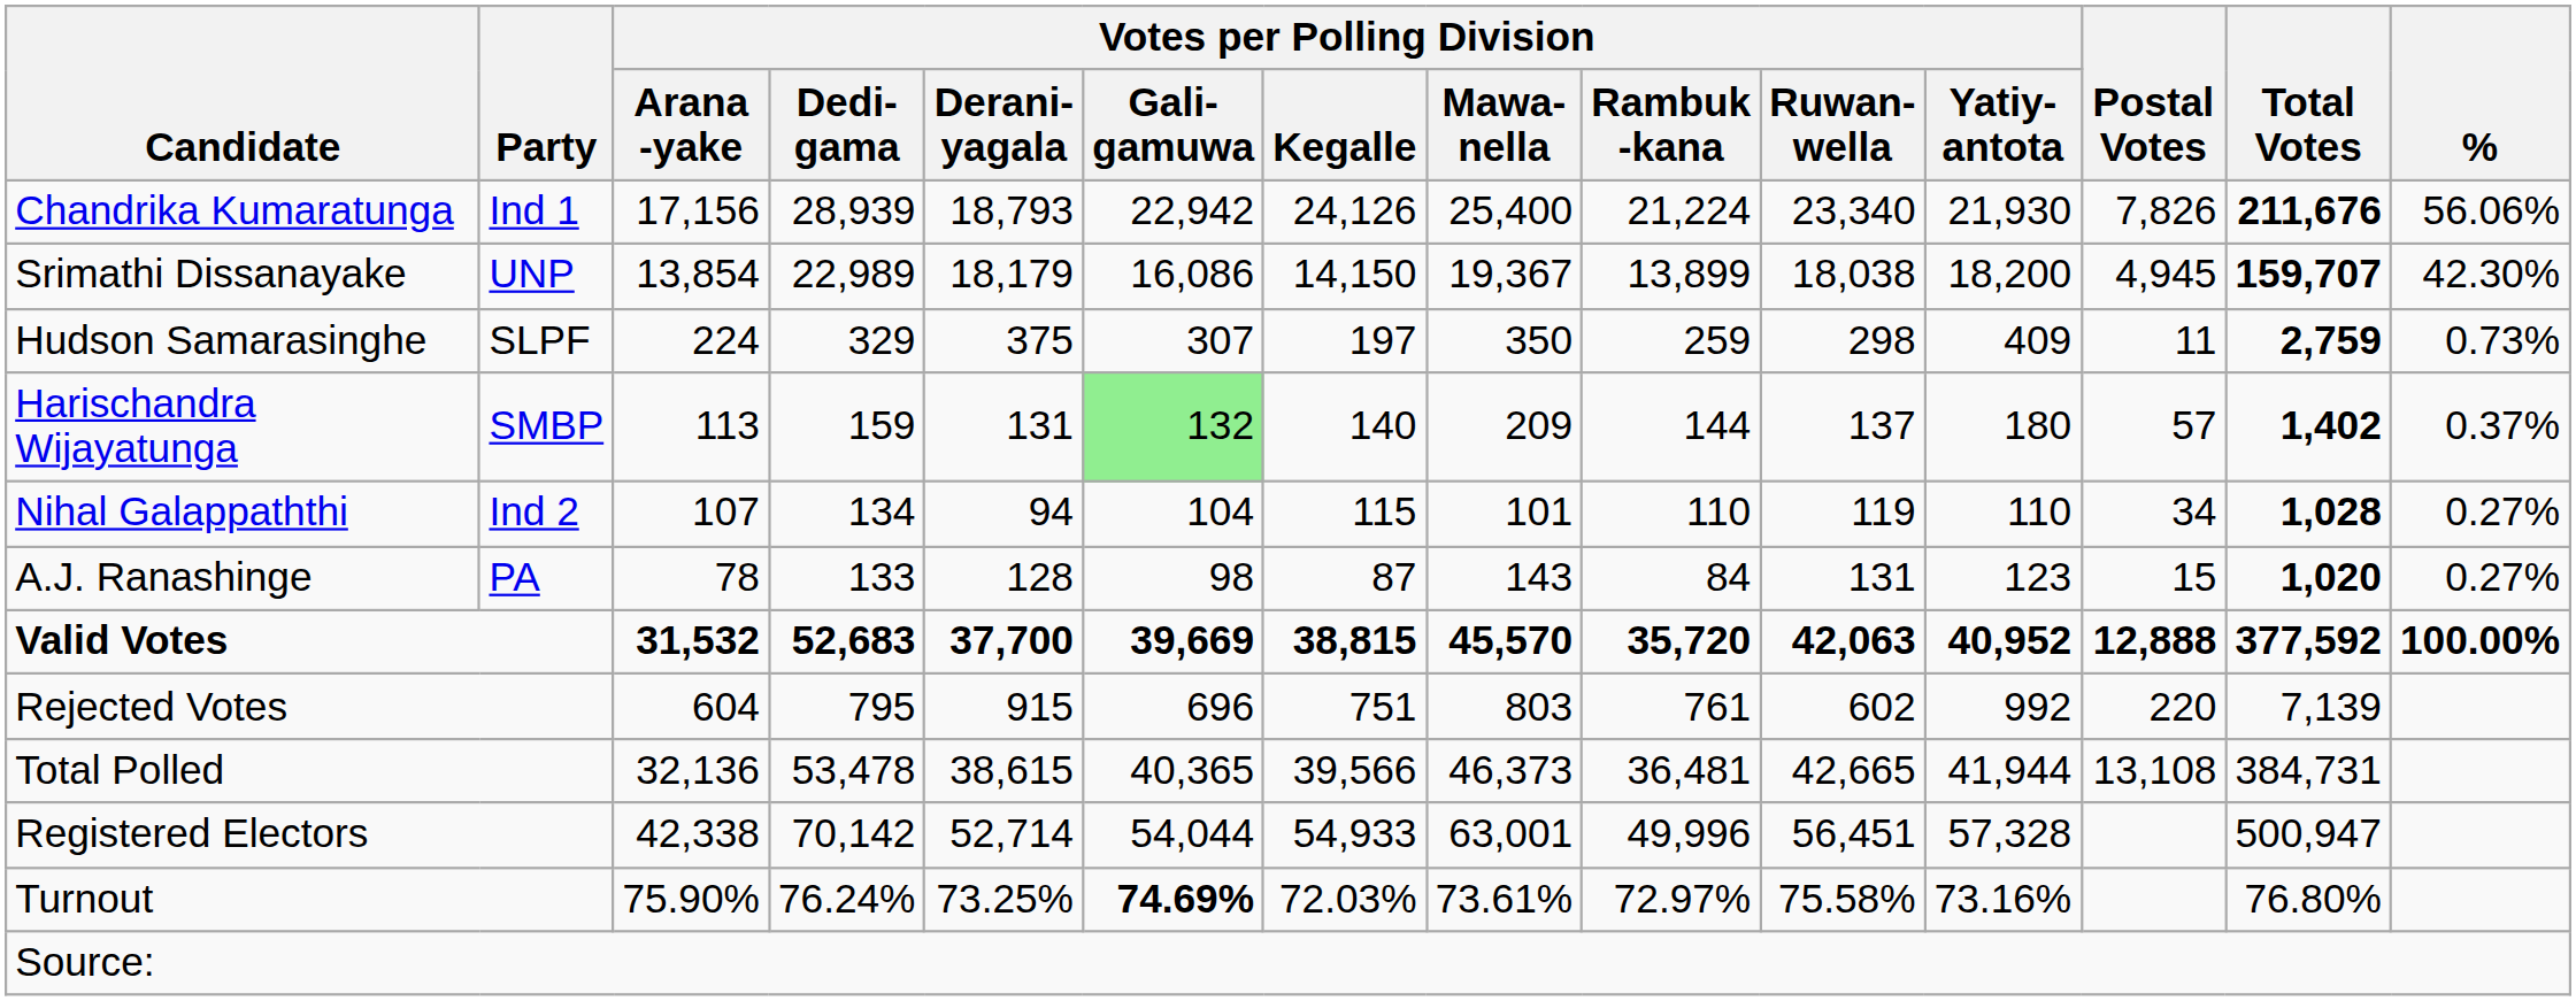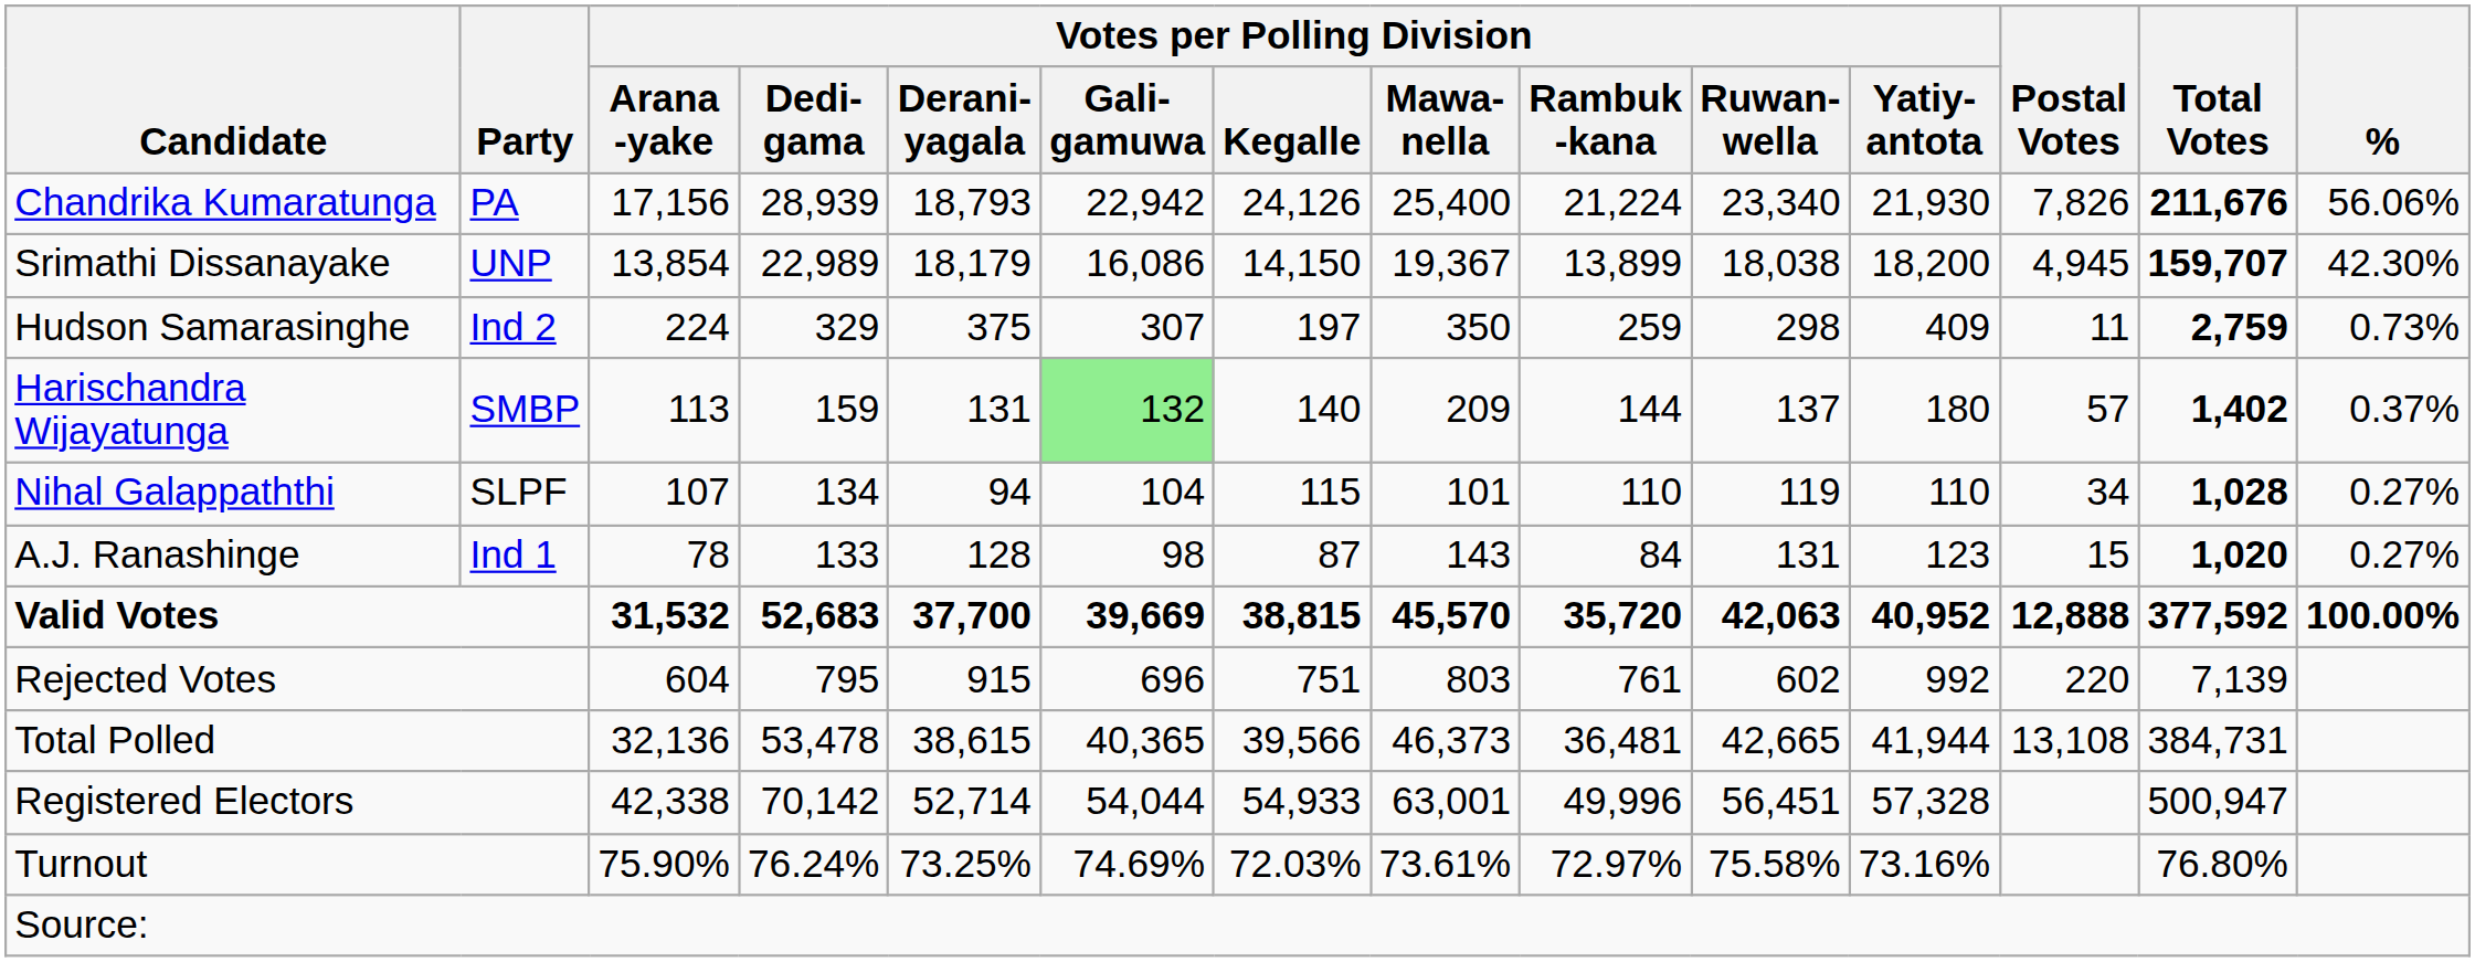 <table class="wikitable" border="1" style="text-align:right;">
 <tr>
 <th align=left valign=bottom rowspan=2 width="180">Candidate</th>
 <th align=left valign=bottom rowspan=2 width="40">Party</th>
 <th colspan=9>Votes per Polling Division</th>
 <th align=center valign=bottom rowspan=2 width="50">Postal<br>Votes</th>
 <th align=center valign=bottom rowspan=2 width="50">Total Votes</th>
 <th align=center valign=bottom rowspan=2 width="50">%</th>
 </tr>
 <tr>
 <th align=center valign=bottom width="50">Arana<br>-yake</th>
 <th align=center valign=bottom width="50">Dedi-<br>gama</th>
 <th align=center valign=bottom width="50">Derani-<br>yagala</th>
 <th align=center valign=bottom width="50">Gali-<br>gamuwa</th>
 <th align=center valign=bottom width="50">Kegalle</th>
 <th align=center valign=bottom width="50">Mawa-<br>nella</th>
 <th align=center valign=bottom width="50">Rambuk<br>-kana</th>
 <th align=center valign=bottom width="50">Ruwan-<br>wella</th>
 <th align=center valign=bottom width="50">Yatiy-<br>antota</th>
 </tr>
 <tr>
 <td align=left><a href='#'>Chandrika Kumaratunga</a></td>
-<td align=left><a href='#'>Ind 1</a></td>
+<td align=left><a href='#'>PA</a></td>
 <td>17,156</td>
 <td>28,939</td>
 <td>18,793</td>
 <td>22,942</td>
 <td>24,126</td>
 <td>25,400</td>
 <td>21,224</td>
 <td>23,340</td>
 <td>21,930</td>
 <td>7,826</td>
 <td><strong>211,676</strong></td>
 <td>56.06%</td>
 </tr>
 <tr>
 <td align=left>Srimathi Dissanayake</td>
 <td align=left><a href='#'>UNP</a></td>
 <td>13,854</td>
 <td>22,989</td>
 <td>18,179</td>
 <td>16,086</td>
 <td>14,150</td>
 <td>19,367</td>
 <td>13,899</td>
 <td>18,038</td>
 <td>18,200</td>
 <td>4,945</td>
 <td><strong>159,707</strong></td>
 <td>42.30%</td>
 </tr>
 <tr>
 <td align=left>Hudson Samarasinghe</td>
-<td align=left>SLPF</td>
+<td align=left><a href='#'>Ind 2</a></td>
 <td>224</td>
 <td>329</td>
 <td>375</td>
 <td>307</td>
 <td>197</td>
 <td>350</td>
 <td>259</td>
 <td>298</td>
 <td>409</td>
 <td>11</td>
 <td><strong>2,759</strong></td>
 <td>0.73%</td>
 </tr>
 <tr>
 <td align=left><a href='#'>Harischandra Wijayatunga</a></td>
 <td align=left><a href='#'>SMBP</a></td>
 <td>113</td>
 <td>159</td>
 <td>131</td>
 <td style="background: lightgreen;">132</td>
 <td>140</td>
 <td>209</td>
 <td>144</td>
 <td>137</td>
 <td>180</td>
 <td>57</td>
 <td><strong>1,402</strong></td>
 <td>0.37%</td>
 </tr>
 <tr>
 <td align=left><a href='#'>Nihal Galappaththi</a></td>
-<td align=left><a href='#'>Ind 2</a></td>
+<td align=left>SLPF</td>
 <td>107</td>
 <td>134</td>
 <td>94</td>
 <td>104</td>
 <td>115</td>
 <td>101</td>
 <td>110</td>
 <td>119</td>
 <td>110</td>
 <td>34</td>
 <td><strong>1,028</strong></td>
 <td>0.27%</td>
 </tr>
 <tr>
 <td align=left>A.J. Ranashinge</td>
-<td align=left><a href='#'>PA</a></td>
+<td align=left><a href='#'>Ind 1</a></td>
 <td>78</td>
 <td>133</td>
 <td>128</td>
 <td>98</td>
 <td>87</td>
 <td>143</td>
 <td>84</td>
 <td>131</td>
 <td>123</td>
 <td>15</td>
 <td><strong>1,020</strong></td>
 <td>0.27%</td>
 </tr>
 <tr>
 <td align=left colspan=2><strong>Valid Votes</strong></td>
 <td><strong>31,532</strong></td>
 <td><strong>52,683</strong></td>
 <td><strong>37,700</strong></td>
 <td><strong>39,669</strong></td>
 <td><strong>38,815</strong></td>
 <td><strong>45,570</strong></td>
 <td><strong>35,720</strong></td>
 <td><strong>42,063</strong></td>
 <td><strong>40,952</strong></td>
 <td><strong>12,888</strong></td>
 <td><strong>377,592</strong></td>
 <td><strong>100.00%</strong></td>
 </tr>
 <tr>
 <td align=left colspan=2>Rejected Votes</td>
 <td>604</td>
 <td>795</td>
 <td>915</td>
 <td>696</td>
 <td>751</td>
 <td>803</td>
 <td>761</td>
 <td>602</td>
 <td>992</td>
 <td>220</td>
 <td>7,139</td>
 <td></td>
 </tr>
 <tr>
 <td align=left colspan=2>Total Polled</td>
 <td>32,136</td>
 <td>53,478</td>
 <td>38,615</td>
 <td>40,365</td>
 <td>39,566</td>
 <td>46,373</td>
 <td>36,481</td>
 <td>42,665</td>
 <td>41,944</td>
 <td>13,108</td>
 <td>384,731</td>
 <td></td>
 </tr>
 <tr>
 <td align=left colspan=2>Registered Electors</td>
 <td>42,338</td>
 <td>70,142</td>
 <td>52,714</td>
 <td>54,044</td>
 <td>54,933</td>
 <td>63,001</td>
 <td>49,996</td>
 <td>56,451</td>
 <td>57,328</td>
 <td></td>
 <td>500,947</td>
 <td></td>
 </tr>
 <tr>
 <td align=left colspan=2>Turnout</td>
 <td>75.90%</td>
 <td>76.24%</td>
 <td>73.25%</td>
-<td><strong>74.69%</strong></td>
+<td>74.69%</td>
 <td>72.03%</td>
 <td>73.61%</td>
 <td>72.97%</td>
 <td>75.58%</td>
 <td>73.16%</td>
 <td></td>
 <td>76.80%</td>
 <td></td>
 </tr>
 <tr>
 <td align=left colspan=14>Source:</td>
 </tr>
 </table>
